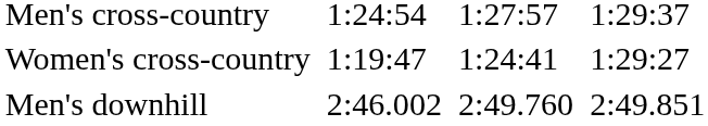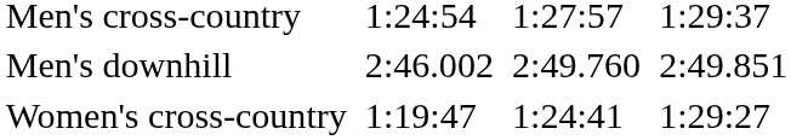 <table>
 <tr>
 <td>Men's cross-country</td>
 <td></td>
 <td>1:24:54</td>
 <td></td>
 <td>1:27:57</td>
 <td></td>
 <td>1:29:37</td>
 </tr>
 <tr>
+<td>Men's downhill</td>
+<td></td>
+<td>2:46.002</td>
+<td></td>
+<td>2:49.760</td>
+<td></td>
+<td>2:49.851</td>
+</tr>
+<tr>
 <td>Women's cross-country</td>
 <td></td>
 <td>1:19:47</td>
 <td></td>
 <td>1:24:41</td>
 <td></td>
 <td>1:29:27</td>
 </tr>
-<tr>
-<td>Men's downhill</td>
-<td></td>
-<td>2:46.002</td>
-<td></td>
-<td>2:49.760</td>
-<td></td>
-<td>2:49.851</td>
-</tr>
 </table>
